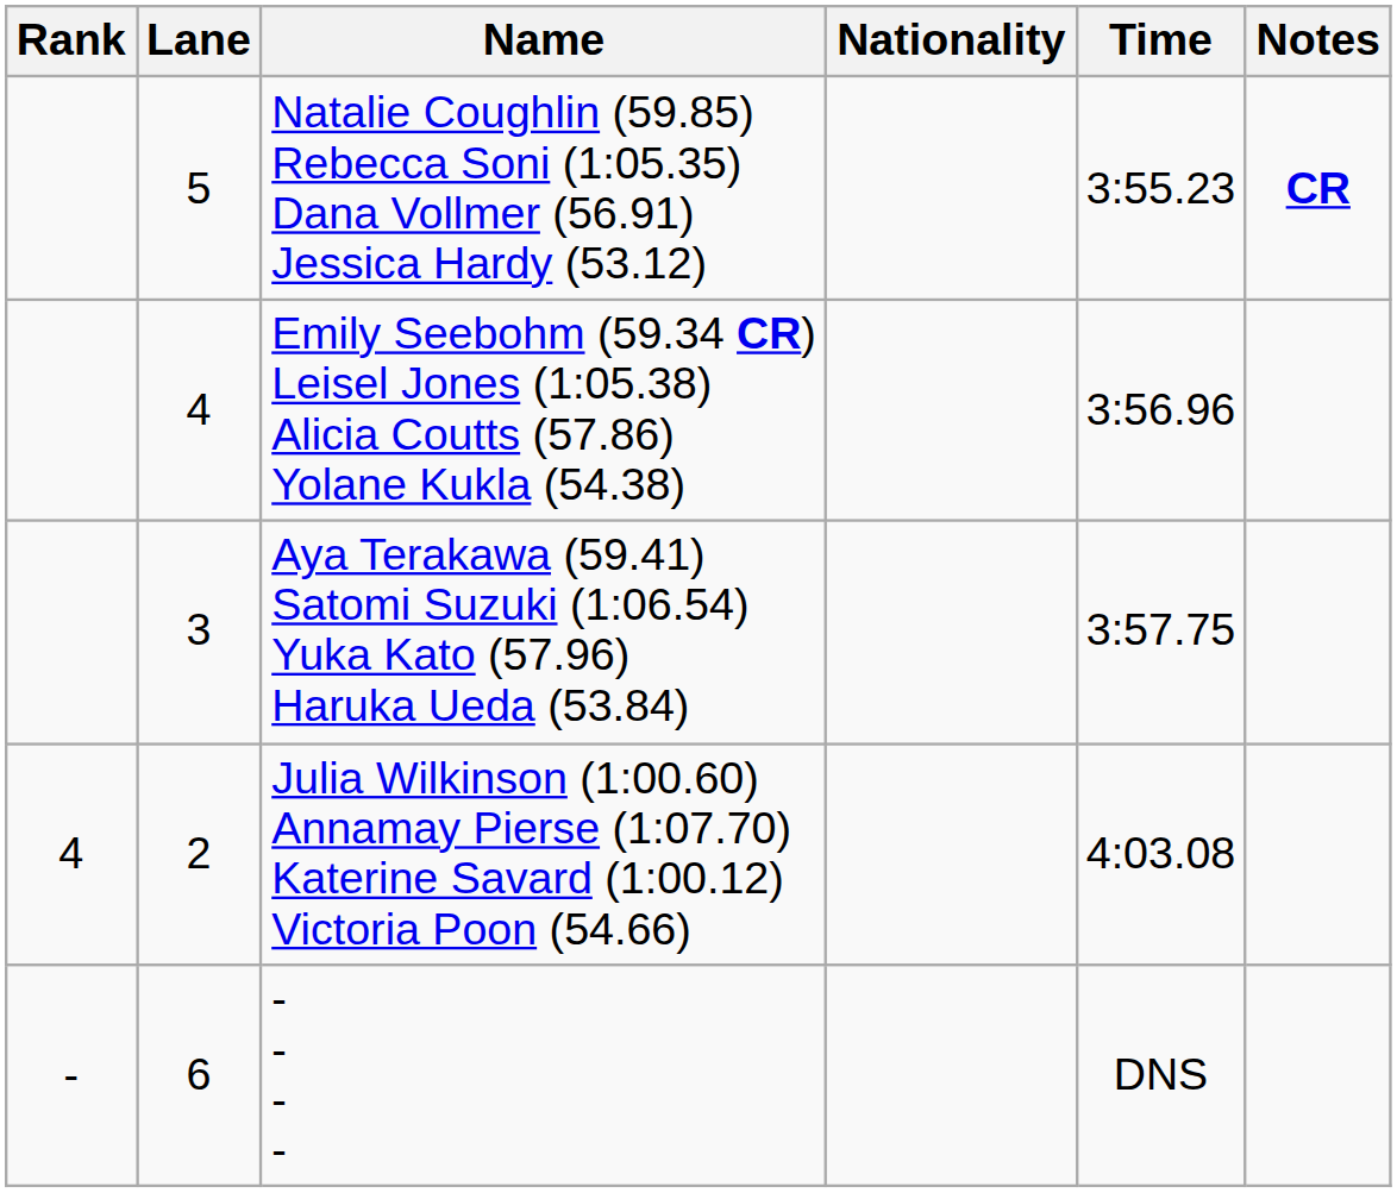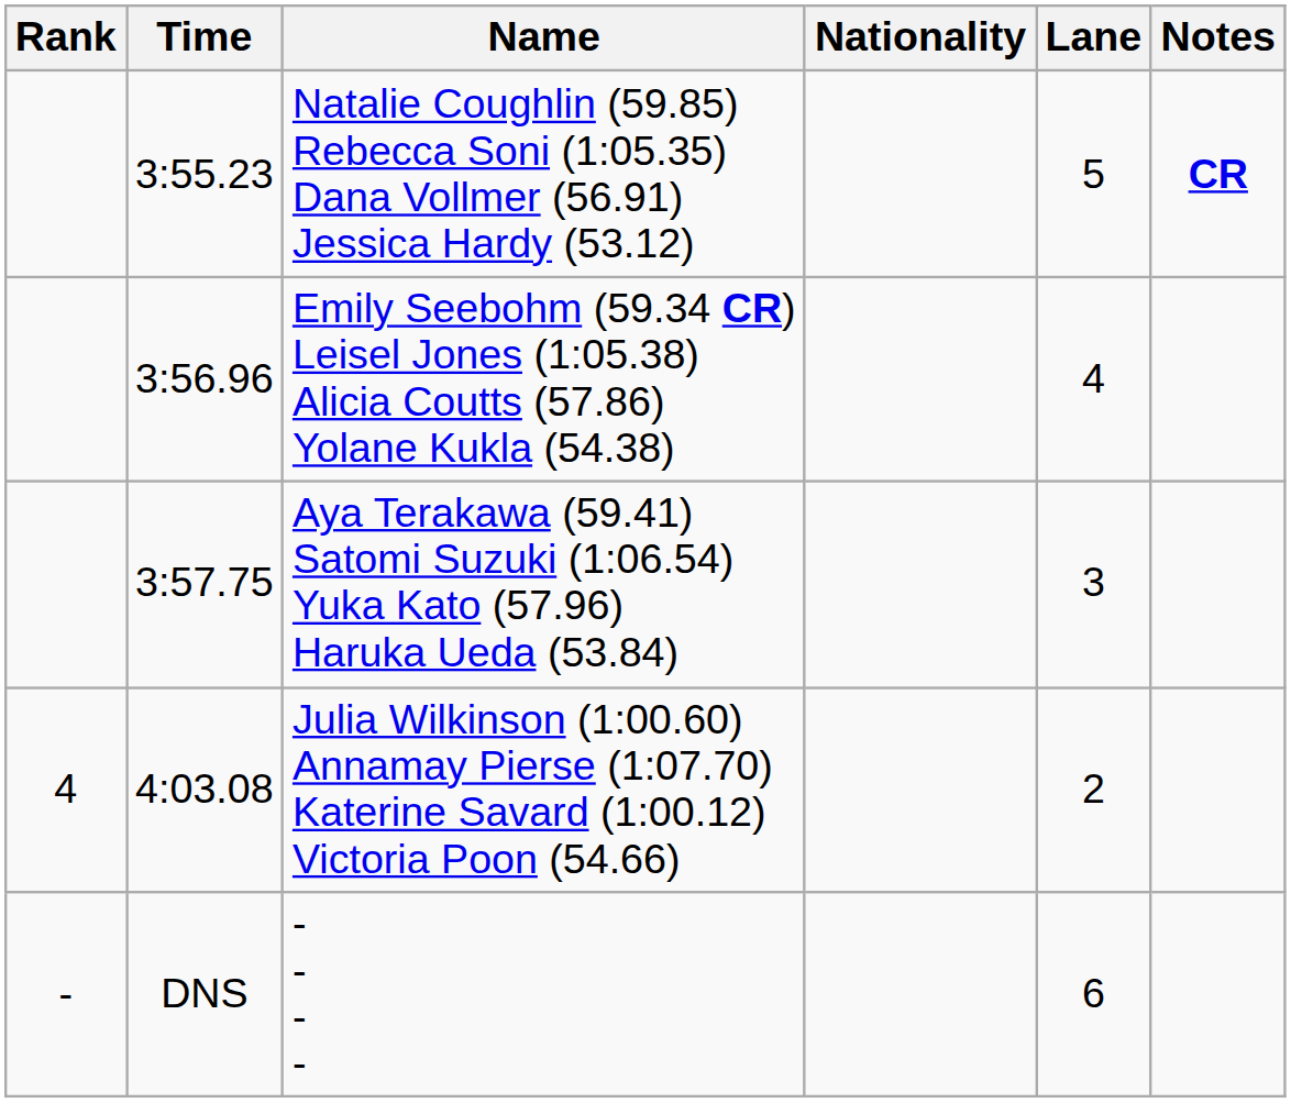 <table class="wikitable sortable" style="text-align:center">
 <tr>
 <th>Rank</th>
-<th>Lane</th>
+<th>Time</th>
 <th>Name</th>
 <th>Nationality</th>
-<th>Time</th>
+<th>Lane</th>
 <th>Notes</th>
 </tr>
 <tr>
 <td></td>
-<td>5</td>
+<td>3:55.23</td>
 <td align=left><a href='#'>Natalie Coughlin</a> (59.85) <br> <a href='#'>Rebecca Soni</a> (1:05.35) <br> <a href='#'>Dana Vollmer</a> (56.91) <br> <a href='#'>Jessica Hardy</a> (53.12)</td>
 <td align=left></td>
-<td>3:55.23</td>
+<td>5</td>
 <td><strong><a href='#'>CR</a></strong></td>
 </tr>
 <tr>
 <td></td>
-<td>4</td>
+<td>3:56.96</td>
 <td align=left><a href='#'>Emily Seebohm</a> (59.34 <strong><a href='#'>CR</a></strong>) <br> <a href='#'>Leisel Jones</a> (1:05.38) <br> <a href='#'>Alicia Coutts</a> (57.86) <br> <a href='#'>Yolane Kukla</a> (54.38)</td>
 <td align=left></td>
-<td>3:56.96</td>
+<td>4</td>
 <td></td>
 </tr>
 <tr>
 <td></td>
-<td>3</td>
+<td>3:57.75</td>
 <td align=left><a href='#'>Aya Terakawa</a> (59.41) <br> <a href='#'>Satomi Suzuki</a> (1:06.54) <br> <a href='#'>Yuka Kato</a> (57.96) <br> <a href='#'>Haruka Ueda</a> (53.84)</td>
 <td align=left></td>
-<td>3:57.75</td>
+<td>3</td>
 <td></td>
 </tr>
 <tr>
 <td>4</td>
-<td>2</td>
+<td>4:03.08</td>
 <td align=left><a href='#'>Julia Wilkinson</a> (1:00.60) <br><a href='#'>Annamay Pierse</a> (1:07.70) <br><a href='#'>Katerine Savard</a> (1:00.12) <br><a href='#'>Victoria Poon</a> (54.66)</td>
 <td align=left></td>
-<td>4:03.08</td>
+<td>2</td>
 <td></td>
 </tr>
 <tr>
 <td>-</td>
-<td>6</td>
+<td>DNS</td>
 <td align=left>- <br>- <br>- <br>-</td>
 <td align=left></td>
-<td>DNS</td>
+<td>6</td>
 <td></td>
 </tr>
 </table>
